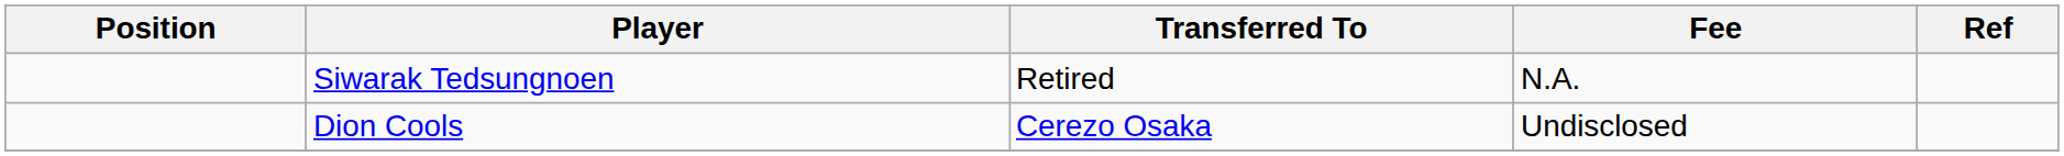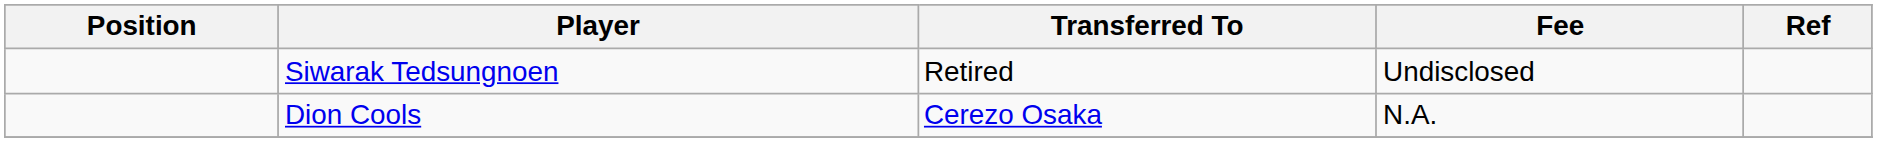 <table class="wikitable sortable" style="width:85%; text-align:center; font-size:100%; text-align:left;">
 <tr>
 <th>Position</th>
 <th>Player</th>
 <th>Transferred To</th>
 <th>Fee</th>
 <th>Ref</th>
 </tr>
 <tr>
 <td></td>
 <td> <a href='#'>Siwarak Tedsungnoen</a></td>
 <td>Retired</td>
-<td>N.A.</td>
+<td>Undisclosed</td>
 <td></td>
 </tr>
 <tr>
 <td></td>
 <td> <a href='#'>Dion Cools</a></td>
 <td> <a href='#'>Cerezo Osaka</a></td>
-<td>Undisclosed</td>
+<td>N.A.</td>
 <td></td>
 </tr>
 <tr>
 </tr>
 </table>
